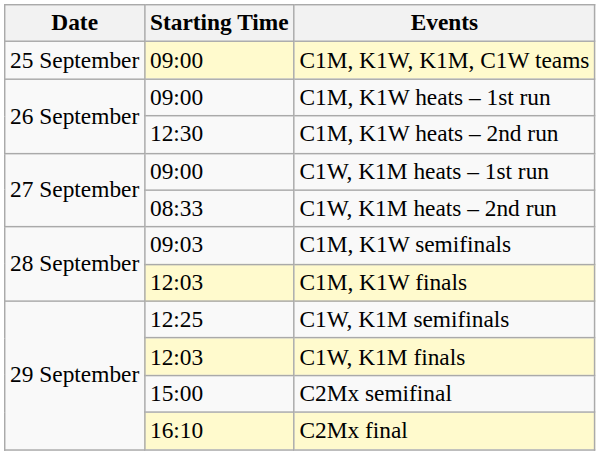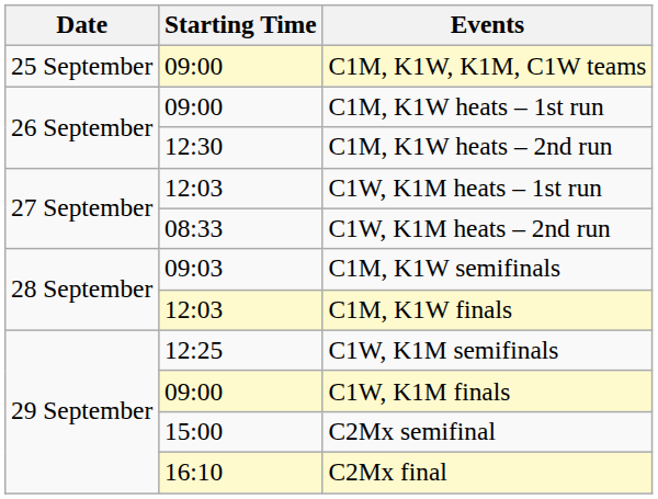 <table class="wikitable">
 <tr>
 <th>Date</th>
 <th>Starting Time</th>
 <th>Events</th>
 </tr>
 <tr>
 <td>25 September</td>
 <td bgcolor=lemonchiffon>09:00</td>
 <td bgcolor=lemonchiffon>C1M, K1W, K1M, C1W teams</td>
 </tr>
 <tr>
 <td rowspan=2>26 September</td>
 <td>09:00</td>
 <td>C1M, K1W heats – 1st run</td>
 </tr>
 <tr>
 <td>12:30</td>
 <td>C1M, K1W heats – 2nd run</td>
 </tr>
 <tr>
 <td rowspan=2>27 September</td>
-<td>09:00</td>
+<td>12:03</td>
 <td>C1W, K1M heats – 1st run</td>
 </tr>
 <tr>
 <td>08:33</td>
 <td>C1W, K1M heats – 2nd run</td>
 </tr>
 <tr>
 <td rowspan=2>28 September</td>
 <td>09:03</td>
 <td>C1M, K1W semifinals</td>
 </tr>
 <tr bgcolor=lemonchiffon>
 <td>12:03</td>
 <td>C1M, K1W finals</td>
 </tr>
 <tr>
 <td rowspan=4>29 September</td>
 <td>12:25</td>
 <td>C1W, K1M semifinals</td>
 </tr>
 <tr bgcolor=lemonchiffon>
-<td>12:03</td>
+<td>09:00</td>
 <td>C1W, K1M finals</td>
 </tr>
 <tr>
 <td>15:00</td>
 <td>C2Mx semifinal</td>
 </tr>
 <tr bgcolor=lemonchiffon>
 <td>16:10</td>
 <td>C2Mx final</td>
 </tr>
 </table>
